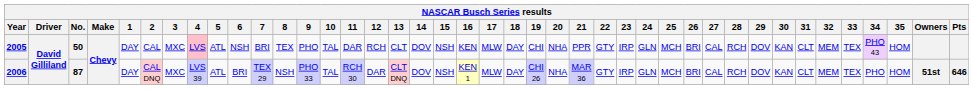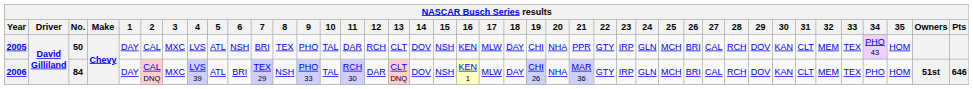 <table class="wikitable" style="text-align:center; font-size:75%">
 <tr>
 <th colspan=45><a href='#'>NASCAR Busch Series</a> results</th>
 </tr>
 <tr>
 <th>Year</th>
 <th>Driver</th>
 <th>No.</th>
 <th>Make</th>
 <th>1</th>
 <th>2</th>
 <th>3</th>
 <th>4</th>
 <th>5</th>
 <th>6</th>
 <th>7</th>
 <th>8</th>
 <th>9</th>
 <th>10</th>
 <th>11</th>
 <th>12</th>
 <th>13</th>
 <th>14</th>
 <th>15</th>
 <th>16</th>
 <th>17</th>
 <th>18</th>
 <th>19</th>
 <th>20</th>
 <th>21</th>
 <th>22</th>
 <th>23</th>
 <th>24</th>
 <th>25</th>
 <th>26</th>
 <th>27</th>
 <th>28</th>
 <th>29</th>
 <th>30</th>
 <th>31</th>
 <th>32</th>
 <th>33</th>
 <th>34</th>
 <th>35</th>
 <th>Owners</th>
 <th>Pts</th>
 </tr>
 <tr>
 <th><a href='#'>2005</a></th>
 <th rowspan=2><a href='#'>David Gilliland</a></th>
 <th>50</th>
 <th rowspan=2><a href='#'>Chevy</a></th>
 <td><a href='#'>DAY</a></td>
 <td><a href='#'>CAL</a></td>
 <td><a href='#'>MXC</a></td>
-<td style="background: pink;"><a href='#'>LVS</a></td>
+<td><a href='#'>LVS</a></td>
 <td><a href='#'>ATL</a></td>
 <td><a href='#'>NSH</a></td>
 <td><a href='#'>BRI</a></td>
 <td><a href='#'>TEX</a></td>
 <td><a href='#'>PHO</a></td>
 <td><a href='#'>TAL</a></td>
 <td><a href='#'>DAR</a></td>
 <td><a href='#'>RCH</a></td>
 <td><a href='#'>CLT</a></td>
 <td><a href='#'>DOV</a></td>
 <td><a href='#'>NSH</a></td>
 <td><a href='#'>KEN</a></td>
 <td><a href='#'>MLW</a></td>
 <td><a href='#'>DAY</a></td>
 <td><a href='#'>CHI</a></td>
 <td><a href='#'>NHA</a></td>
 <td><a href='#'>PPR</a></td>
 <td><a href='#'>GTY</a></td>
 <td><a href='#'>IRP</a></td>
 <td><a href='#'>GLN</a></td>
 <td><a href='#'>MCH</a></td>
 <td><a href='#'>BRI</a></td>
 <td><a href='#'>CAL</a></td>
 <td><a href='#'>RCH</a></td>
 <td><a href='#'>DOV</a></td>
 <td><a href='#'>KAN</a></td>
 <td><a href='#'>CLT</a></td>
 <td><a href='#'>MEM</a></td>
 <td><a href='#'>TEX</a></td>
 <td style="background:#EFCFFF;"><a href='#'>PHO</a><br><small>43</small></td>
 <td><a href='#'>HOM</a></td>
 <th></th>
 <th></th>
 </tr>
 <tr>
 <th><a href='#'>2006</a></th>
-<th>87</th>
+<th>84</th>
 <td><a href='#'>DAY</a></td>
 <td style="background:#FFCFCF;"><a href='#'>CAL</a><br><small>DNQ</small></td>
 <td><a href='#'>MXC</a></td>
 <td style="background:#CFCFFF;"><a href='#'>LVS</a><br><small>39</small></td>
 <td><a href='#'>ATL</a></td>
 <td><a href='#'>BRI</a></td>
 <td style="background:#CFCFFF;"><a href='#'>TEX</a><br><small>29</small></td>
 <td><a href='#'>NSH</a></td>
 <td style="background:#CFCFFF;"><a href='#'>PHO</a><br><small>33</small></td>
 <td><a href='#'>TAL</a></td>
 <td style="background:#CFCFFF;"><a href='#'>RCH</a><br><small>30</small></td>
 <td><a href='#'>DAR</a></td>
 <td style="background:#FFCFCF;"><a href='#'>CLT</a><br><small>DNQ</small></td>
 <td><a href='#'>DOV</a></td>
 <td><a href='#'>NSH</a></td>
 <td style="background:#FFFFBF;"><a href='#'>KEN</a><br><small>1</small></td>
 <td><a href='#'>MLW</a></td>
 <td><a href='#'>DAY</a></td>
 <td style="background:#CFCFFF;"><a href='#'>CHI</a><br><small>26</small></td>
 <td><a href='#'>NHA</a></td>
 <td style="background:#CFCFFF;"><a href='#'>MAR</a><br><small>36</small></td>
 <td><a href='#'>GTY</a></td>
 <td><a href='#'>IRP</a></td>
 <td><a href='#'>GLN</a></td>
 <td><a href='#'>MCH</a></td>
 <td><a href='#'>BRI</a></td>
 <td><a href='#'>CAL</a></td>
 <td><a href='#'>RCH</a></td>
 <td><a href='#'>DOV</a></td>
 <td><a href='#'>KAN</a></td>
 <td><a href='#'>CLT</a></td>
 <td><a href='#'>MEM</a></td>
 <td><a href='#'>TEX</a></td>
 <td><a href='#'>PHO</a></td>
 <td><a href='#'>HOM</a></td>
 <th>51st</th>
 <th>646</th>
 </tr>
 </table>
